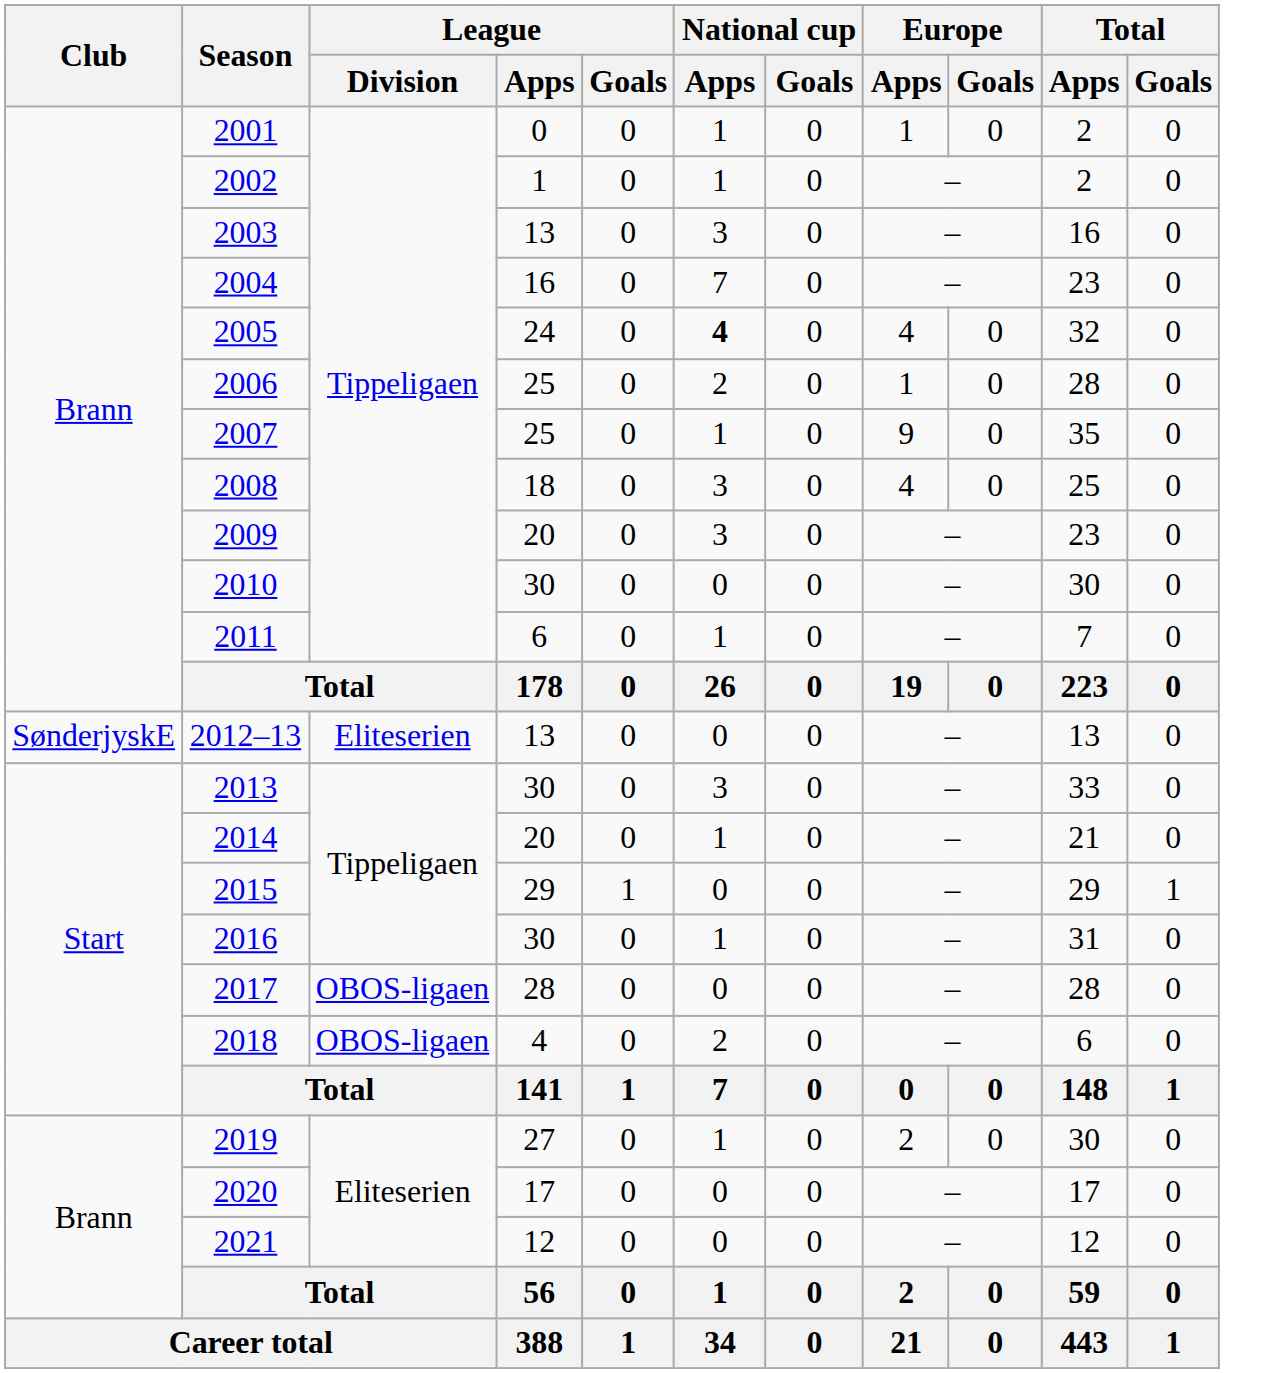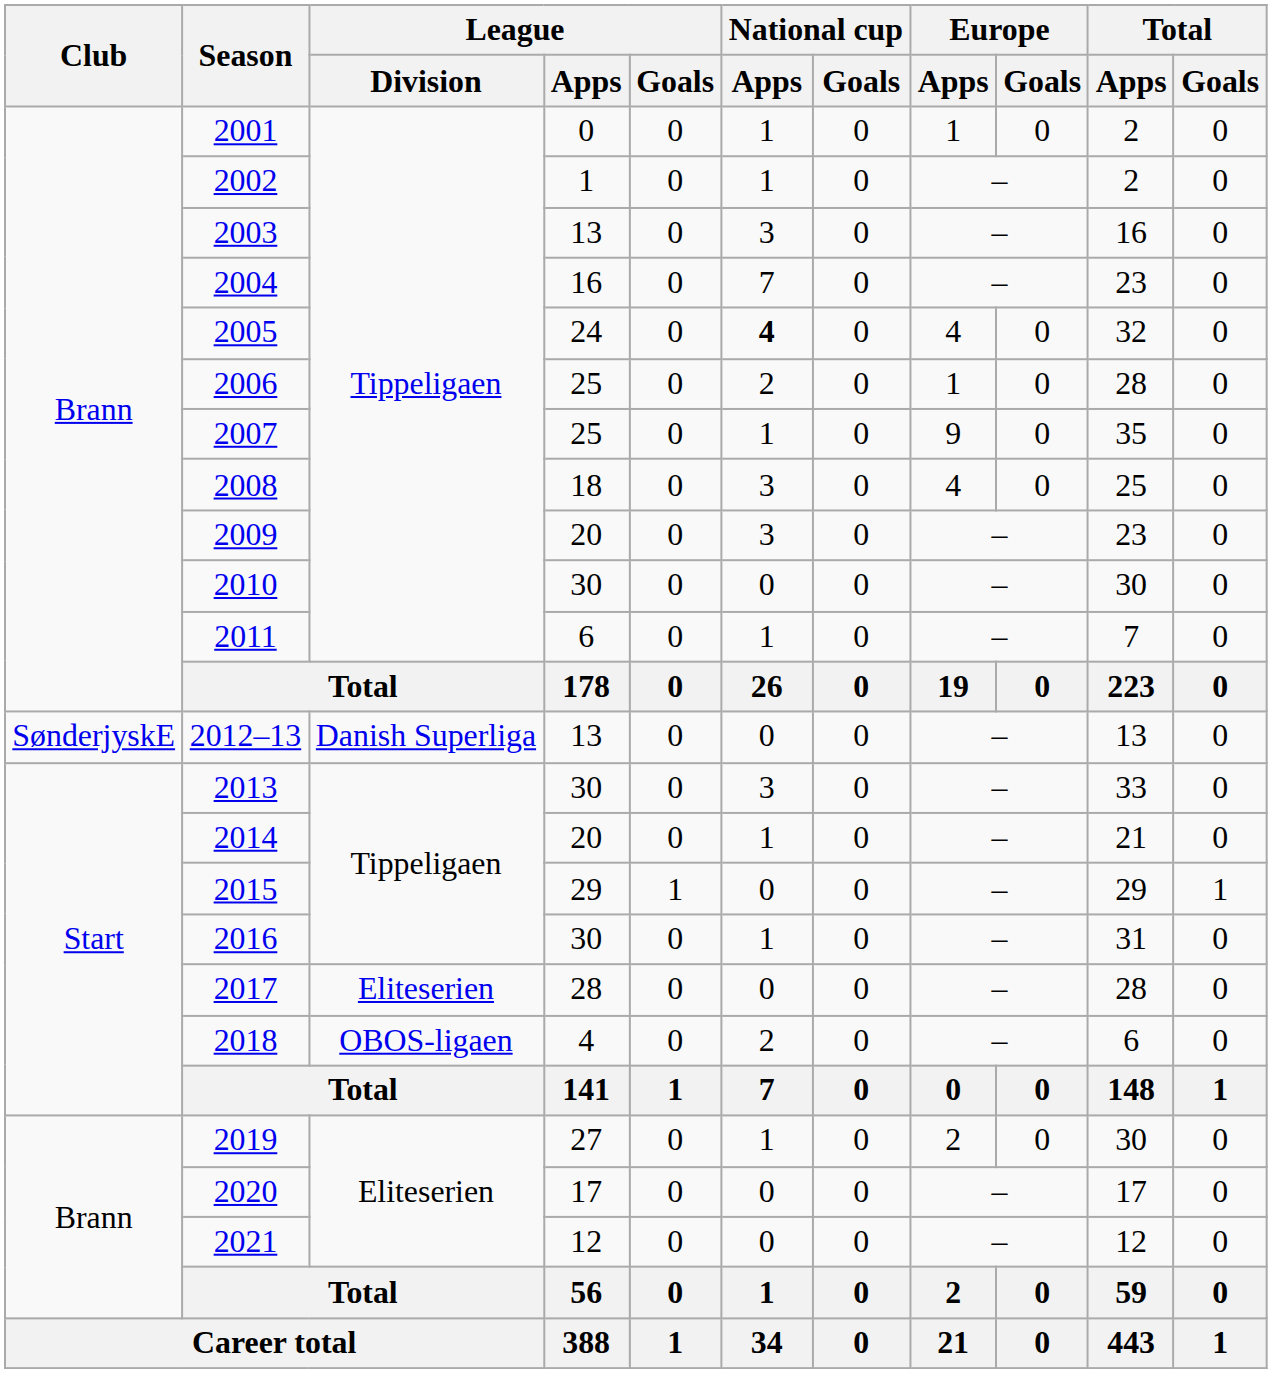 <table class="wikitable" style="text-align: center;">
 <tr>
 <th rowspan="2">Club</th>
 <th rowspan="2">Season</th>
 <th colspan="3">League</th>
 <th colspan="2">National cup</th>
 <th colspan="2">Europe</th>
 <th colspan="2">Total</th>
 </tr>
 <tr>
 <th>Division</th>
 <th>Apps</th>
 <th>Goals</th>
 <th>Apps</th>
 <th>Goals</th>
 <th>Apps</th>
 <th>Goals</th>
 <th>Apps</th>
 <th>Goals</th>
 </tr>
 <tr>
 <td rowspan="12"><a href='#'>Brann</a></td>
 <td><a href='#'>2001</a></td>
 <td rowspan="11"><a href='#'>Tippeligaen</a></td>
 <td>0</td>
 <td>0</td>
 <td>1</td>
 <td>0</td>
 <td>1</td>
 <td>0</td>
 <td>2</td>
 <td>0</td>
 </tr>
 <tr>
 <td><a href='#'>2002</a></td>
 <td>1</td>
 <td>0</td>
 <td>1</td>
 <td>0</td>
 <td colspan="2">–</td>
 <td>2</td>
 <td>0</td>
 </tr>
 <tr>
 <td><a href='#'>2003</a></td>
 <td>13</td>
 <td>0</td>
 <td>3</td>
 <td>0</td>
 <td colspan="2">–</td>
 <td>16</td>
 <td>0</td>
 </tr>
 <tr>
 <td><a href='#'>2004</a></td>
 <td>16</td>
 <td>0</td>
 <td>7</td>
 <td>0</td>
 <td colspan="2">–</td>
 <td>23</td>
 <td>0</td>
 </tr>
 <tr>
 <td><a href='#'>2005</a></td>
 <td>24</td>
 <td>0</td>
 <td><strong>4</strong></td>
 <td>0</td>
 <td>4</td>
 <td>0</td>
 <td>32</td>
 <td>0</td>
 </tr>
 <tr>
 <td><a href='#'>2006</a></td>
 <td>25</td>
 <td>0</td>
 <td>2</td>
 <td>0</td>
 <td>1</td>
 <td>0</td>
 <td>28</td>
 <td>0</td>
 </tr>
 <tr>
 <td><a href='#'>2007</a></td>
 <td>25</td>
 <td>0</td>
 <td>1</td>
 <td>0</td>
 <td>9</td>
 <td>0</td>
 <td>35</td>
 <td>0</td>
 </tr>
 <tr>
 <td><a href='#'>2008</a></td>
 <td>18</td>
 <td>0</td>
 <td>3</td>
 <td>0</td>
 <td>4</td>
 <td>0</td>
 <td>25</td>
 <td>0</td>
 </tr>
 <tr>
 <td><a href='#'>2009</a></td>
 <td>20</td>
 <td>0</td>
 <td>3</td>
 <td>0</td>
 <td colspan="2">–</td>
 <td>23</td>
 <td>0</td>
 </tr>
 <tr>
 <td><a href='#'>2010</a></td>
 <td>30</td>
 <td>0</td>
 <td>0</td>
 <td>0</td>
 <td colspan="2">–</td>
 <td>30</td>
 <td>0</td>
 </tr>
 <tr>
 <td><a href='#'>2011</a></td>
 <td>6</td>
 <td>0</td>
 <td>1</td>
 <td>0</td>
 <td colspan="2">–</td>
 <td>7</td>
 <td>0</td>
 </tr>
 <tr>
 <th colspan="2">Total</th>
 <th>178</th>
 <th>0</th>
 <th>26</th>
 <th>0</th>
 <th>19</th>
 <th>0</th>
 <th>223</th>
 <th>0</th>
 </tr>
 <tr>
 <td><a href='#'>SønderjyskE</a></td>
 <td><a href='#'>2012–13</a></td>
-<td><a href='#'>Eliteserien</a></td>
+<td><a href='#'>Danish Superliga</a></td>
 <td>13</td>
 <td>0</td>
 <td>0</td>
 <td>0</td>
 <td colspan="2">–</td>
 <td>13</td>
 <td>0</td>
 </tr>
 <tr>
 <td rowspan="7"><a href='#'>Start</a></td>
 <td><a href='#'>2013</a></td>
 <td rowspan="4">Tippeligaen</td>
 <td>30</td>
 <td>0</td>
 <td>3</td>
 <td>0</td>
 <td colspan="2">–</td>
 <td>33</td>
 <td>0</td>
 </tr>
 <tr>
 <td><a href='#'>2014</a></td>
 <td>20</td>
 <td>0</td>
 <td>1</td>
 <td>0</td>
 <td colspan="2">–</td>
 <td>21</td>
 <td>0</td>
 </tr>
 <tr>
 <td><a href='#'>2015</a></td>
 <td>29</td>
 <td>1</td>
 <td>0</td>
 <td>0</td>
 <td colspan="2">–</td>
 <td>29</td>
 <td>1</td>
 </tr>
 <tr>
 <td><a href='#'>2016</a></td>
 <td>30</td>
 <td>0</td>
 <td>1</td>
 <td>0</td>
 <td colspan="2">–</td>
 <td>31</td>
 <td>0</td>
 </tr>
 <tr>
 <td><a href='#'>2017</a></td>
-<td><a href='#'>OBOS-ligaen</a></td>
+<td><a href='#'>Eliteserien</a></td>
 <td>28</td>
 <td>0</td>
 <td>0</td>
 <td>0</td>
 <td colspan="2">–</td>
 <td>28</td>
 <td>0</td>
 </tr>
 <tr>
 <td><a href='#'>2018</a></td>
 <td><a href='#'>OBOS-ligaen</a></td>
 <td>4</td>
 <td>0</td>
 <td>2</td>
 <td>0</td>
 <td colspan="2">–</td>
 <td>6</td>
 <td>0</td>
 </tr>
 <tr>
 <th colspan="2">Total</th>
 <th>141</th>
 <th>1</th>
 <th>7</th>
 <th>0</th>
 <th>0</th>
 <th>0</th>
 <th>148</th>
 <th>1</th>
 </tr>
 <tr>
 <td rowspan="4">Brann</td>
 <td><a href='#'>2019</a></td>
 <td rowspan="3">Eliteserien</td>
 <td>27</td>
 <td>0</td>
 <td>1</td>
 <td>0</td>
 <td>2</td>
 <td>0</td>
 <td>30</td>
 <td>0</td>
 </tr>
 <tr>
 <td><a href='#'>2020</a></td>
 <td>17</td>
 <td>0</td>
 <td>0</td>
 <td>0</td>
 <td colspan="2">–</td>
 <td>17</td>
 <td>0</td>
 </tr>
 <tr>
 <td><a href='#'>2021</a></td>
 <td>12</td>
 <td>0</td>
 <td>0</td>
 <td>0</td>
 <td colspan="2">–</td>
 <td>12</td>
 <td>0</td>
 </tr>
 <tr>
 <th colspan="2">Total</th>
 <th>56</th>
 <th>0</th>
 <th>1</th>
 <th>0</th>
 <th>2</th>
 <th>0</th>
 <th>59</th>
 <th>0</th>
 </tr>
 <tr>
 <th colspan="3">Career total</th>
 <th>388</th>
 <th>1</th>
 <th>34</th>
 <th>0</th>
 <th>21</th>
 <th>0</th>
 <th>443</th>
 <th>1</th>
 </tr>
 </table>
